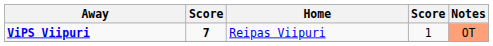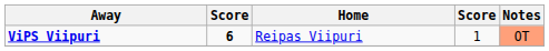 <table class="wikitable">
 <tr>
 <th width="200">Away</th>
 <th width="40">Score</th>
 <th width="200">Home</th>
 <th width="40">Score</th>
 <th>Notes</th>
 </tr>
 <tr>
 <td><strong><a href='#'>ViPS Viipuri</a></strong></td>
-<td align=center><strong>7</strong></td>
+<td align=center><strong>6</strong></td>
 <td><a href='#'>Reipas Viipuri</a></td>
 <td align=center>1</td>
 <td align="center" style="background: lightsalmon;">OT</td>
 </tr>
 <tr>
 </tr>
 </table>
